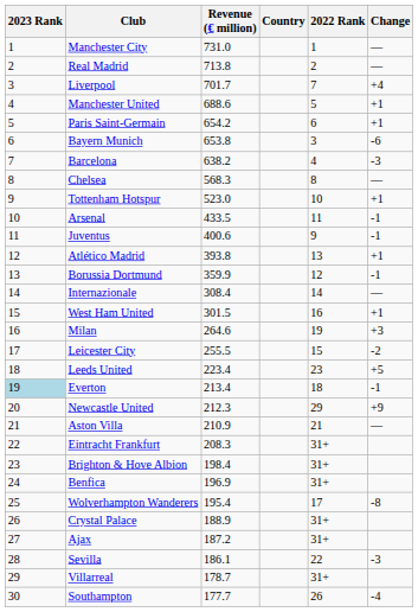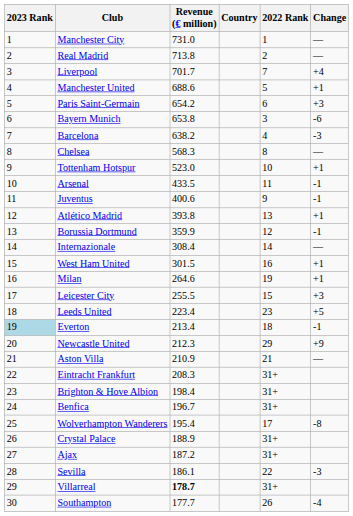 <table class="wikitable sortable">
 <tr>
 <th>2023 Rank</th>
 <th>Club</th>
 <th>Revenue <br>(<a href='#'>€</a> million)</th>
 <th>Country</th>
 <th>2022 Rank</th>
 <th>Change</th>
 </tr>
 <tr>
 <td>1</td>
 <td><a href='#'>Manchester City</a></td>
 <td>731.0</td>
 <td></td>
 <td>1</td>
 <td> —</td>
 </tr>
 <tr>
 <td>2</td>
 <td><a href='#'>Real Madrid</a></td>
 <td>713.8</td>
 <td></td>
 <td>2</td>
 <td> —</td>
 </tr>
 <tr>
 <td>3</td>
 <td><a href='#'>Liverpool</a></td>
 <td>701.7</td>
 <td></td>
 <td>7</td>
 <td> +4</td>
 </tr>
 <tr>
 <td>4</td>
 <td><a href='#'>Manchester United</a></td>
 <td>688.6</td>
 <td></td>
 <td>5</td>
 <td> +1</td>
 </tr>
 <tr>
 <td>5</td>
 <td><a href='#'>Paris Saint-Germain</a></td>
 <td>654.2</td>
 <td></td>
 <td>6</td>
-<td> +1</td>
+<td> +3</td>
 </tr>
 <tr>
 <td>6</td>
 <td><a href='#'>Bayern Munich</a></td>
 <td>653.8</td>
 <td></td>
 <td>3</td>
 <td> -6</td>
 </tr>
 <tr>
 <td>7</td>
 <td><a href='#'>Barcelona</a></td>
 <td>638.2</td>
 <td></td>
 <td>4</td>
 <td> -3</td>
 </tr>
 <tr>
 <td>8</td>
 <td><a href='#'>Chelsea</a></td>
 <td>568.3</td>
 <td></td>
 <td>8</td>
 <td> —</td>
 </tr>
 <tr>
 <td>9</td>
 <td><a href='#'>Tottenham Hotspur</a></td>
 <td>523.0</td>
 <td></td>
 <td>10</td>
 <td> +1</td>
 </tr>
 <tr>
 <td>10</td>
 <td><a href='#'>Arsenal</a></td>
 <td>433.5</td>
 <td></td>
 <td>11</td>
 <td> -1</td>
 </tr>
 <tr>
 <td>11</td>
 <td><a href='#'>Juventus</a></td>
 <td>400.6</td>
 <td></td>
 <td>9</td>
 <td> -1</td>
 </tr>
 <tr>
 <td>12</td>
 <td><a href='#'>Atlético Madrid</a></td>
 <td>393.8</td>
 <td></td>
 <td>13</td>
 <td> +1</td>
 </tr>
 <tr>
 <td>13</td>
 <td><a href='#'>Borussia Dortmund</a></td>
 <td>359.9</td>
 <td></td>
 <td>12</td>
 <td> -1</td>
 </tr>
 <tr>
 <td>14</td>
 <td><a href='#'>Internazionale</a></td>
 <td>308.4</td>
 <td></td>
 <td>14</td>
 <td> —</td>
 </tr>
 <tr>
 <td>15</td>
 <td><a href='#'>West Ham United</a></td>
 <td>301.5</td>
 <td></td>
 <td>16</td>
 <td> +1</td>
 </tr>
 <tr>
 <td>16</td>
 <td><a href='#'>Milan</a></td>
 <td>264.6</td>
 <td></td>
 <td>19</td>
-<td> +3</td>
+<td> +1</td>
 </tr>
 <tr>
 <td>17</td>
 <td><a href='#'>Leicester City</a></td>
 <td>255.5</td>
 <td></td>
 <td>15</td>
-<td> -2</td>
+<td> +3</td>
 </tr>
 <tr>
 <td>18</td>
 <td><a href='#'>Leeds United</a></td>
 <td>223.4</td>
 <td></td>
 <td>23</td>
 <td> +5</td>
 </tr>
 <tr>
 <td style="background: lightblue;">19</td>
 <td><a href='#'>Everton</a></td>
 <td>213.4</td>
 <td></td>
 <td>18</td>
 <td> -1</td>
 </tr>
 <tr>
 <td>20</td>
 <td><a href='#'>Newcastle United</a></td>
 <td>212.3</td>
 <td></td>
 <td>29</td>
 <td> +9</td>
 </tr>
 <tr>
 <td>21</td>
 <td><a href='#'>Aston Villa</a></td>
 <td>210.9</td>
 <td></td>
 <td>21</td>
 <td> —</td>
 </tr>
 <tr>
 <td>22</td>
 <td><a href='#'>Eintracht Frankfurt</a></td>
 <td>208.3</td>
 <td></td>
 <td>31+</td>
 <td></td>
 </tr>
 <tr>
 <td>23</td>
 <td><a href='#'>Brighton & Hove Albion</a></td>
 <td>198.4</td>
 <td></td>
 <td>31+</td>
 <td></td>
 </tr>
 <tr>
 <td>24</td>
 <td><a href='#'>Benfica</a></td>
-<td>196.9</td>
+<td>196.7</td>
 <td></td>
 <td>31+</td>
 <td></td>
 </tr>
 <tr>
 <td>25</td>
 <td><a href='#'>Wolverhampton Wanderers</a></td>
 <td>195.4</td>
 <td></td>
 <td>17</td>
 <td> -8</td>
 </tr>
 <tr>
 <td>26</td>
 <td><a href='#'>Crystal Palace</a></td>
 <td>188.9</td>
 <td></td>
 <td>31+</td>
 <td></td>
 </tr>
 <tr>
 <td>27</td>
 <td><a href='#'>Ajax</a></td>
 <td>187.2</td>
 <td></td>
 <td>31+</td>
 <td></td>
 </tr>
 <tr>
 <td>28</td>
 <td><a href='#'>Sevilla</a></td>
 <td>186.1</td>
 <td></td>
 <td>22</td>
 <td> -3</td>
 </tr>
 <tr>
 <td>29</td>
 <td><a href='#'>Villarreal</a></td>
-<td>178.7</td>
+<td><strong>178.7</strong></td>
 <td></td>
 <td>31+</td>
 <td></td>
 </tr>
 <tr>
 <td>30</td>
 <td><a href='#'>Southampton</a></td>
 <td>177.7</td>
 <td></td>
 <td>26</td>
 <td> -4</td>
 </tr>
 </table>
